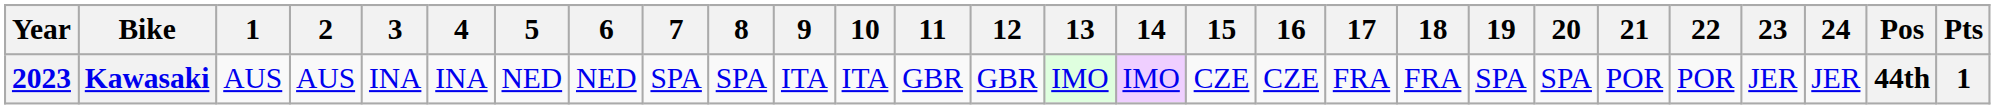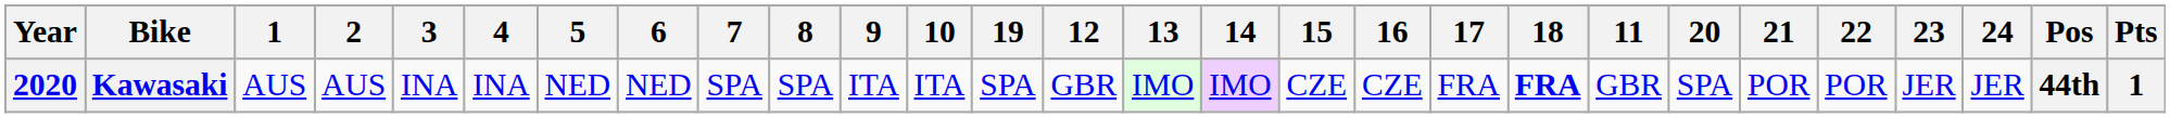 <table class="wikitable" style="text-align:center; font-size:90%">
 <tr>
 <th>Year</th>
 <th>Bike</th>
 <th>1</th>
 <th>2</th>
 <th>3</th>
 <th>4</th>
 <th>5</th>
 <th>6</th>
 <th>7</th>
 <th>8</th>
 <th>9</th>
 <th>10</th>
-<th>11</th>
+<th>19</th>
 <th>12</th>
 <th>13</th>
 <th>14</th>
 <th>15</th>
 <th>16</th>
 <th>17</th>
 <th>18</th>
-<th>19</th>
+<th>11</th>
 <th>20</th>
 <th>21</th>
 <th>22</th>
 <th>23</th>
 <th>24</th>
 <th>Pos</th>
 <th>Pts</th>
 </tr>
 <tr>
-<th><a href='#'>2023</a></th>
+<th><a href='#'>2020</a></th>
 <th><a href='#'>Kawasaki</a></th>
 <td><a href='#'>AUS</a></td>
 <td><a href='#'>AUS</a></td>
 <td><a href='#'>INA</a></td>
 <td><a href='#'>INA</a></td>
 <td><a href='#'>NED</a></td>
 <td><a href='#'>NED</a></td>
 <td><a href='#'>SPA</a></td>
 <td><a href='#'>SPA</a></td>
 <td><a href='#'>ITA</a></td>
 <td><a href='#'>ITA</a></td>
-<td><a href='#'>GBR</a></td>
+<td><a href='#'>SPA</a></td>
 <td><a href='#'>GBR</a></td>
 <td style="background:#dfffdf;"><a href='#'>IMO</a><br></td>
 <td style="background:#efcfff;"><a href='#'>IMO</a><br></td>
 <td><a href='#'>CZE</a></td>
 <td><a href='#'>CZE</a></td>
 <td><a href='#'>FRA</a></td>
-<td><a href='#'>FRA</a></td>
-<td><a href='#'>SPA</a></td>
+<td><strong><a href='#'>FRA</a></strong></td>
+<td><a href='#'>GBR</a></td>
 <td style="background:#=;"><a href='#'>SPA</a></td>
 <td><a href='#'>POR</a></td>
 <td><a href='#'>POR</a></td>
 <td><a href='#'>JER</a></td>
 <td><a href='#'>JER</a></td>
 <th>44th</th>
 <th>1</th>
 </tr>
 </table>
